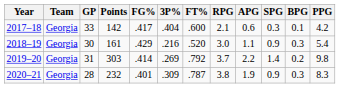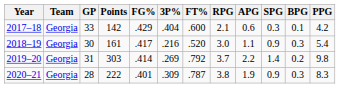 <table class="wikitable"; style="text-align:center";>
 <tr>
 <th>Year</th>
 <th>Team</th>
 <th>GP</th>
 <th>Points</th>
 <th>FG%</th>
 <th>3P%</th>
 <th>FT%</th>
 <th>RPG</th>
 <th>APG</th>
 <th>SPG</th>
 <th>BPG</th>
 <th>PPG</th>
 </tr>
 <tr>
 <td><a href='#'>2017–18</a></td>
 <td><a href='#'>Georgia</a></td>
 <td>33</td>
 <td>142</td>
-<td>.417</td>
+<td>.429</td>
 <td>.404</td>
 <td>.600</td>
 <td>2.1</td>
 <td>0.6</td>
 <td>0.3</td>
 <td>0.1</td>
 <td>4.2</td>
 </tr>
 <tr>
 <td><a href='#'>2018–19</a></td>
 <td><a href='#'>Georgia</a></td>
 <td>30</td>
 <td>161</td>
-<td>.429</td>
+<td>.417</td>
 <td>.216</td>
 <td>.520</td>
 <td>3.0</td>
 <td>1.1</td>
 <td>0.9</td>
 <td>0.3</td>
 <td>5.4</td>
 </tr>
 <tr>
 <td><a href='#'>2019–20</a></td>
 <td><a href='#'>Georgia</a></td>
 <td>31</td>
 <td>303</td>
 <td>.414</td>
 <td>.269</td>
 <td>.792</td>
 <td>3.7</td>
 <td>2.2</td>
 <td>1.4</td>
 <td>0.2</td>
 <td>9.8</td>
 </tr>
 <tr>
 <td><a href='#'>2020–21</a></td>
 <td><a href='#'>Georgia</a></td>
 <td>28</td>
-<td>232</td>
+<td>222</td>
 <td>.401</td>
 <td>.309</td>
 <td>.787</td>
 <td>3.8</td>
 <td>1.9</td>
 <td>0.9</td>
 <td>0.3</td>
 <td>8.3</td>
 </tr>
 </table>
